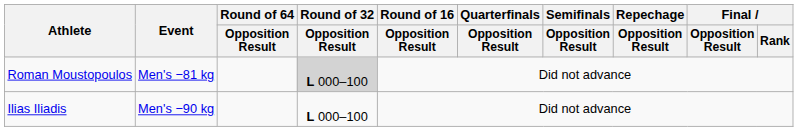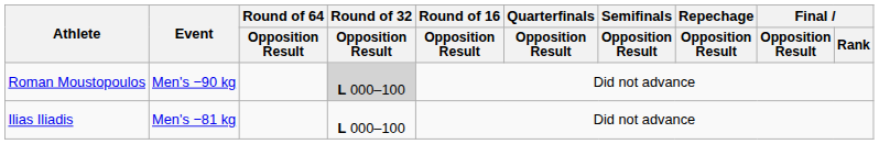 <table class="wikitable" style="font-size:90%">
 <tr>
 <th rowspan=2>Athlete</th>
 <th rowspan=2>Event</th>
 <th>Round of 64</th>
 <th>Round of 32</th>
 <th>Round of 16</th>
 <th>Quarterfinals</th>
 <th>Semifinals</th>
 <th>Repechage</th>
 <th colspan=2>Final / </th>
 </tr>
 <tr style="font-size:95%">
 <th>Opposition<br>Result</th>
 <th>Opposition<br>Result</th>
 <th>Opposition<br>Result</th>
 <th>Opposition<br>Result</th>
 <th>Opposition<br>Result</th>
 <th>Opposition<br>Result</th>
 <th>Opposition<br>Result</th>
 <th>Rank</th>
 </tr>
 <tr align=center>
 <td align=left><a href='#'>Roman Moustopoulos</a></td>
-<td align=left><a href='#'>Men's −81 kg</a></td>
+<td align=left><a href='#'>Men's −90 kg</a></td>
 <td></td>
 <td style="background: lightgrey;"><br><strong>L</strong> 000–100</td>
 <td colspan=6>Did not advance</td>
 </tr>
 <tr align=center>
 <td align=left><a href='#'>Ilias Iliadis</a></td>
-<td align=left><a href='#'>Men's −90 kg</a></td>
+<td align=left><a href='#'>Men's −81 kg</a></td>
 <td></td>
 <td><br><strong>L</strong> 000–100</td>
 <td colspan=6>Did not advance</td>
 </tr>
 </table>
